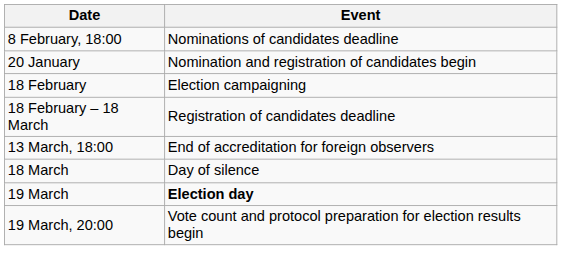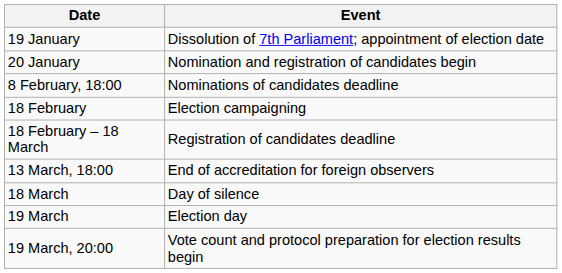 <table class="wikitable">
 <tr>
 <th>Date</th>
 <th>Event</th>
 </tr>
 <tr>
-<td>8 February, 18:00</td>
-<td>Nominations of candidates deadline</td>
+<td>19 January</td>
+<td>Dissolution of <a href='#'>7th Parliament</a>; appointment of election date</td>
 </tr>
 <tr>
 <td>20 January</td>
 <td>Nomination and registration of candidates begin</td>
+</tr>
+<tr>
+<td>8 February, 18:00</td>
+<td>Nominations of candidates deadline</td>
 </tr>
 <tr>
 <td>18 February</td>
 <td>Election campaigning</td>
 </tr>
 <tr>
 <td>18 February – 18 March</td>
 <td>Registration of candidates deadline</td>
 </tr>
 <tr>
 <td>13 March, 18:00</td>
 <td>End of accreditation for foreign observers</td>
 </tr>
 <tr>
 <td>18 March</td>
 <td>Day of silence</td>
 </tr>
 <tr>
 <td>19 March</td>
-<td><strong>Election day</strong></td>
+<td>Election day</td>
 </tr>
 <tr>
 <td>19 March, 20:00</td>
 <td>Vote count and protocol preparation for election results begin</td>
 </tr>
 </table>
